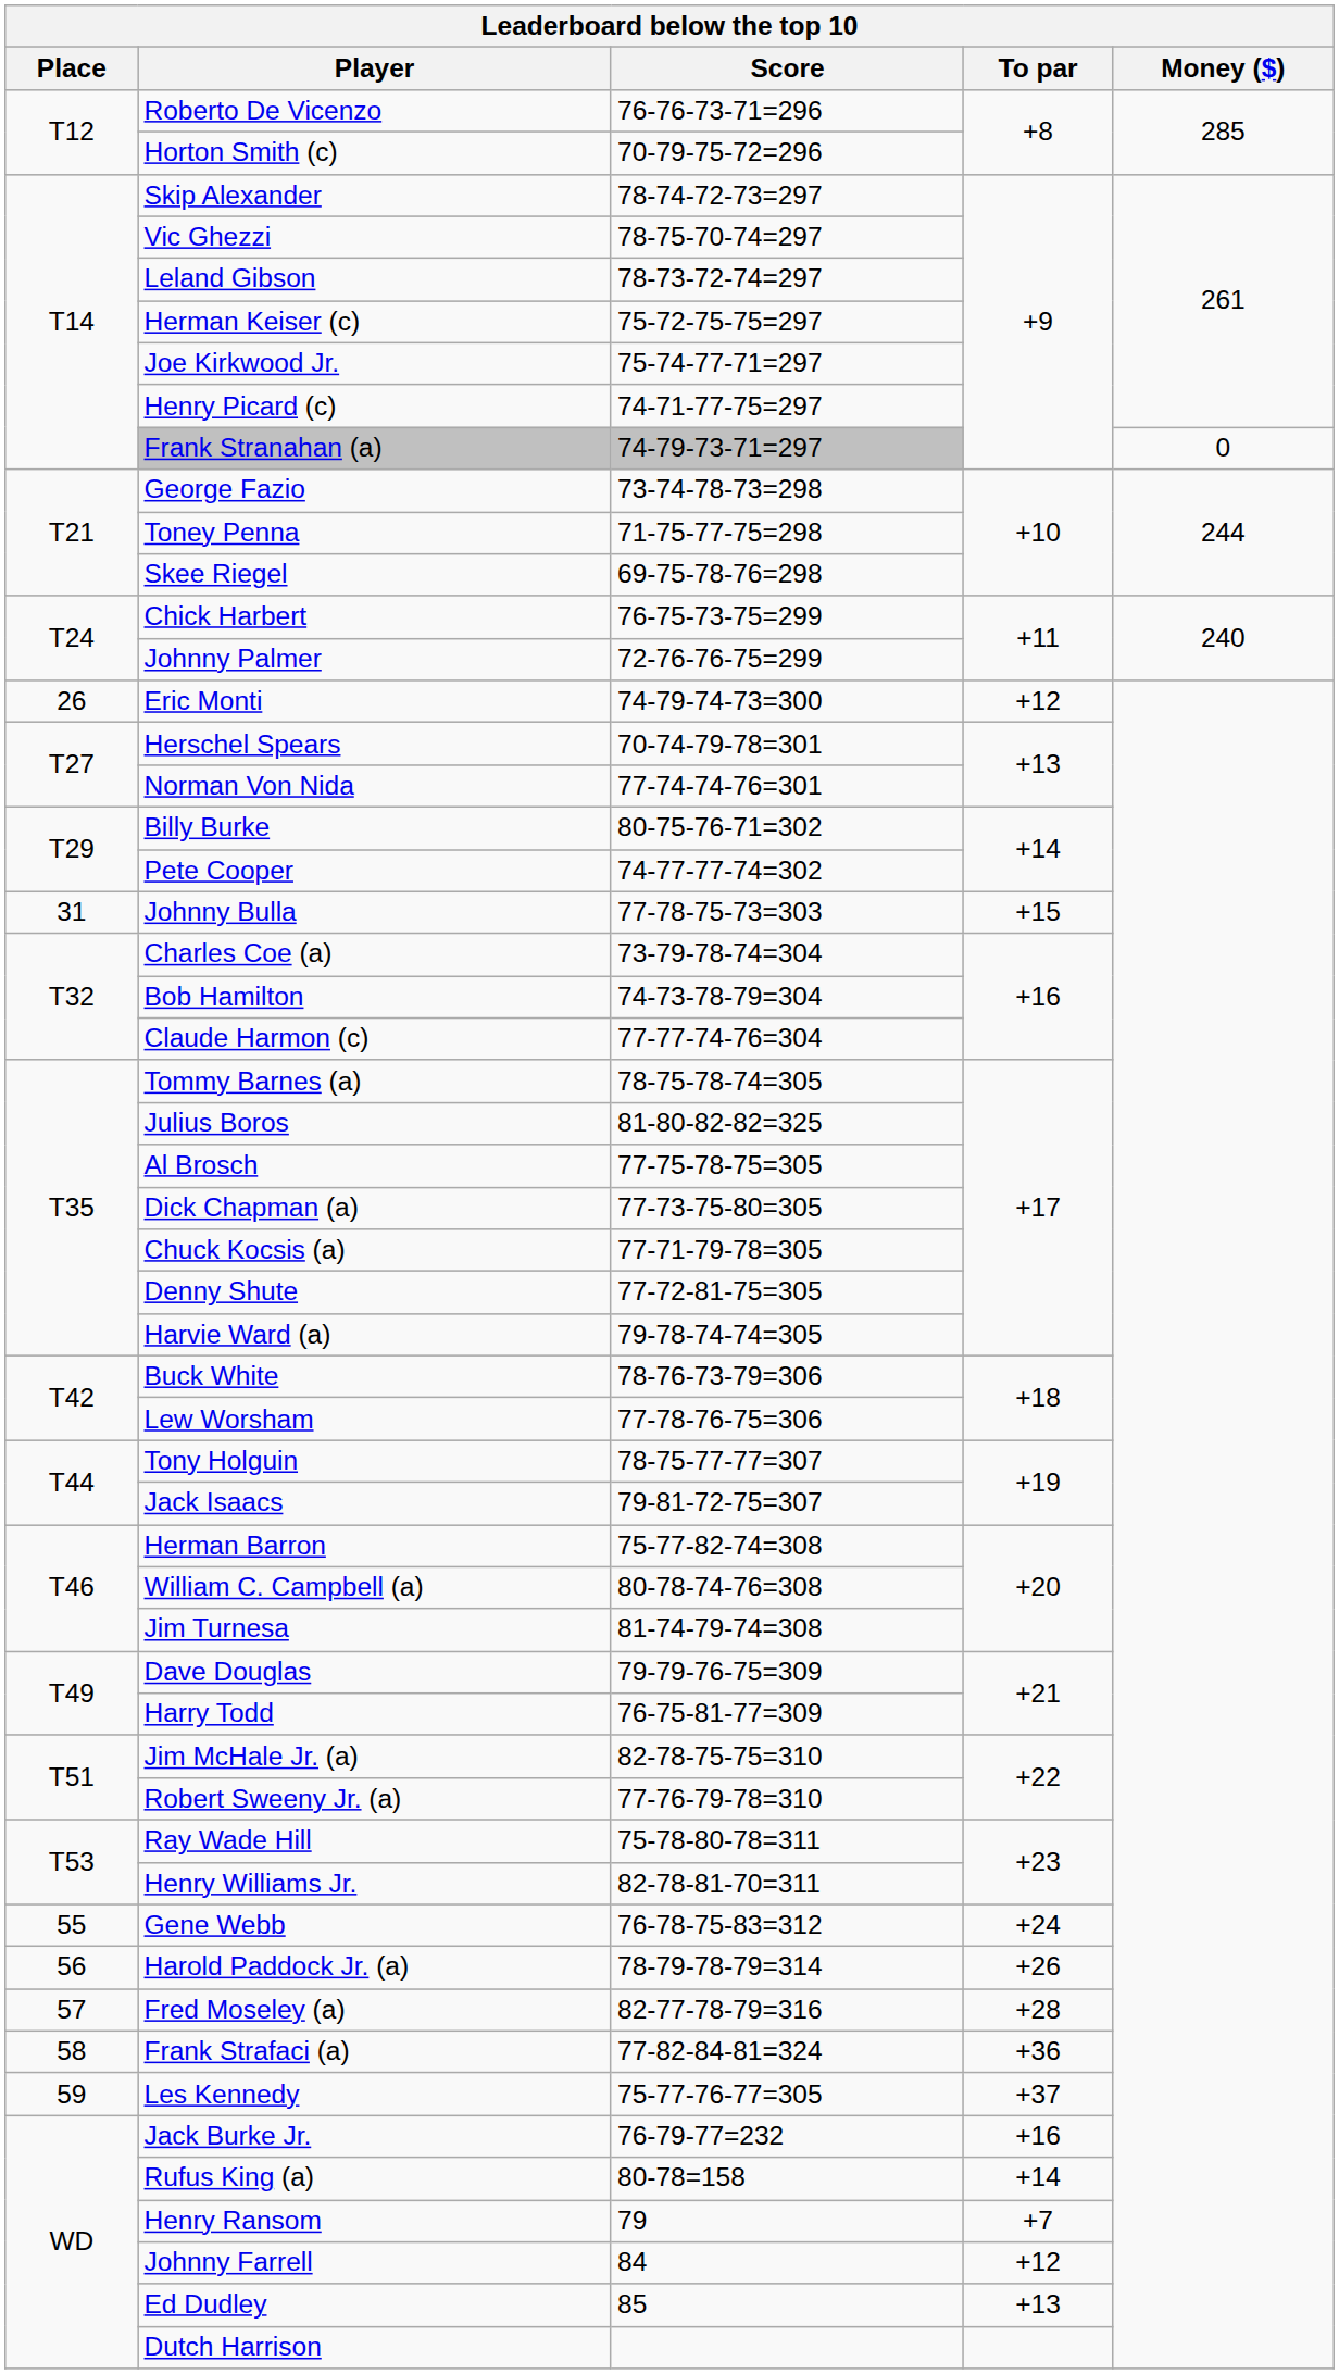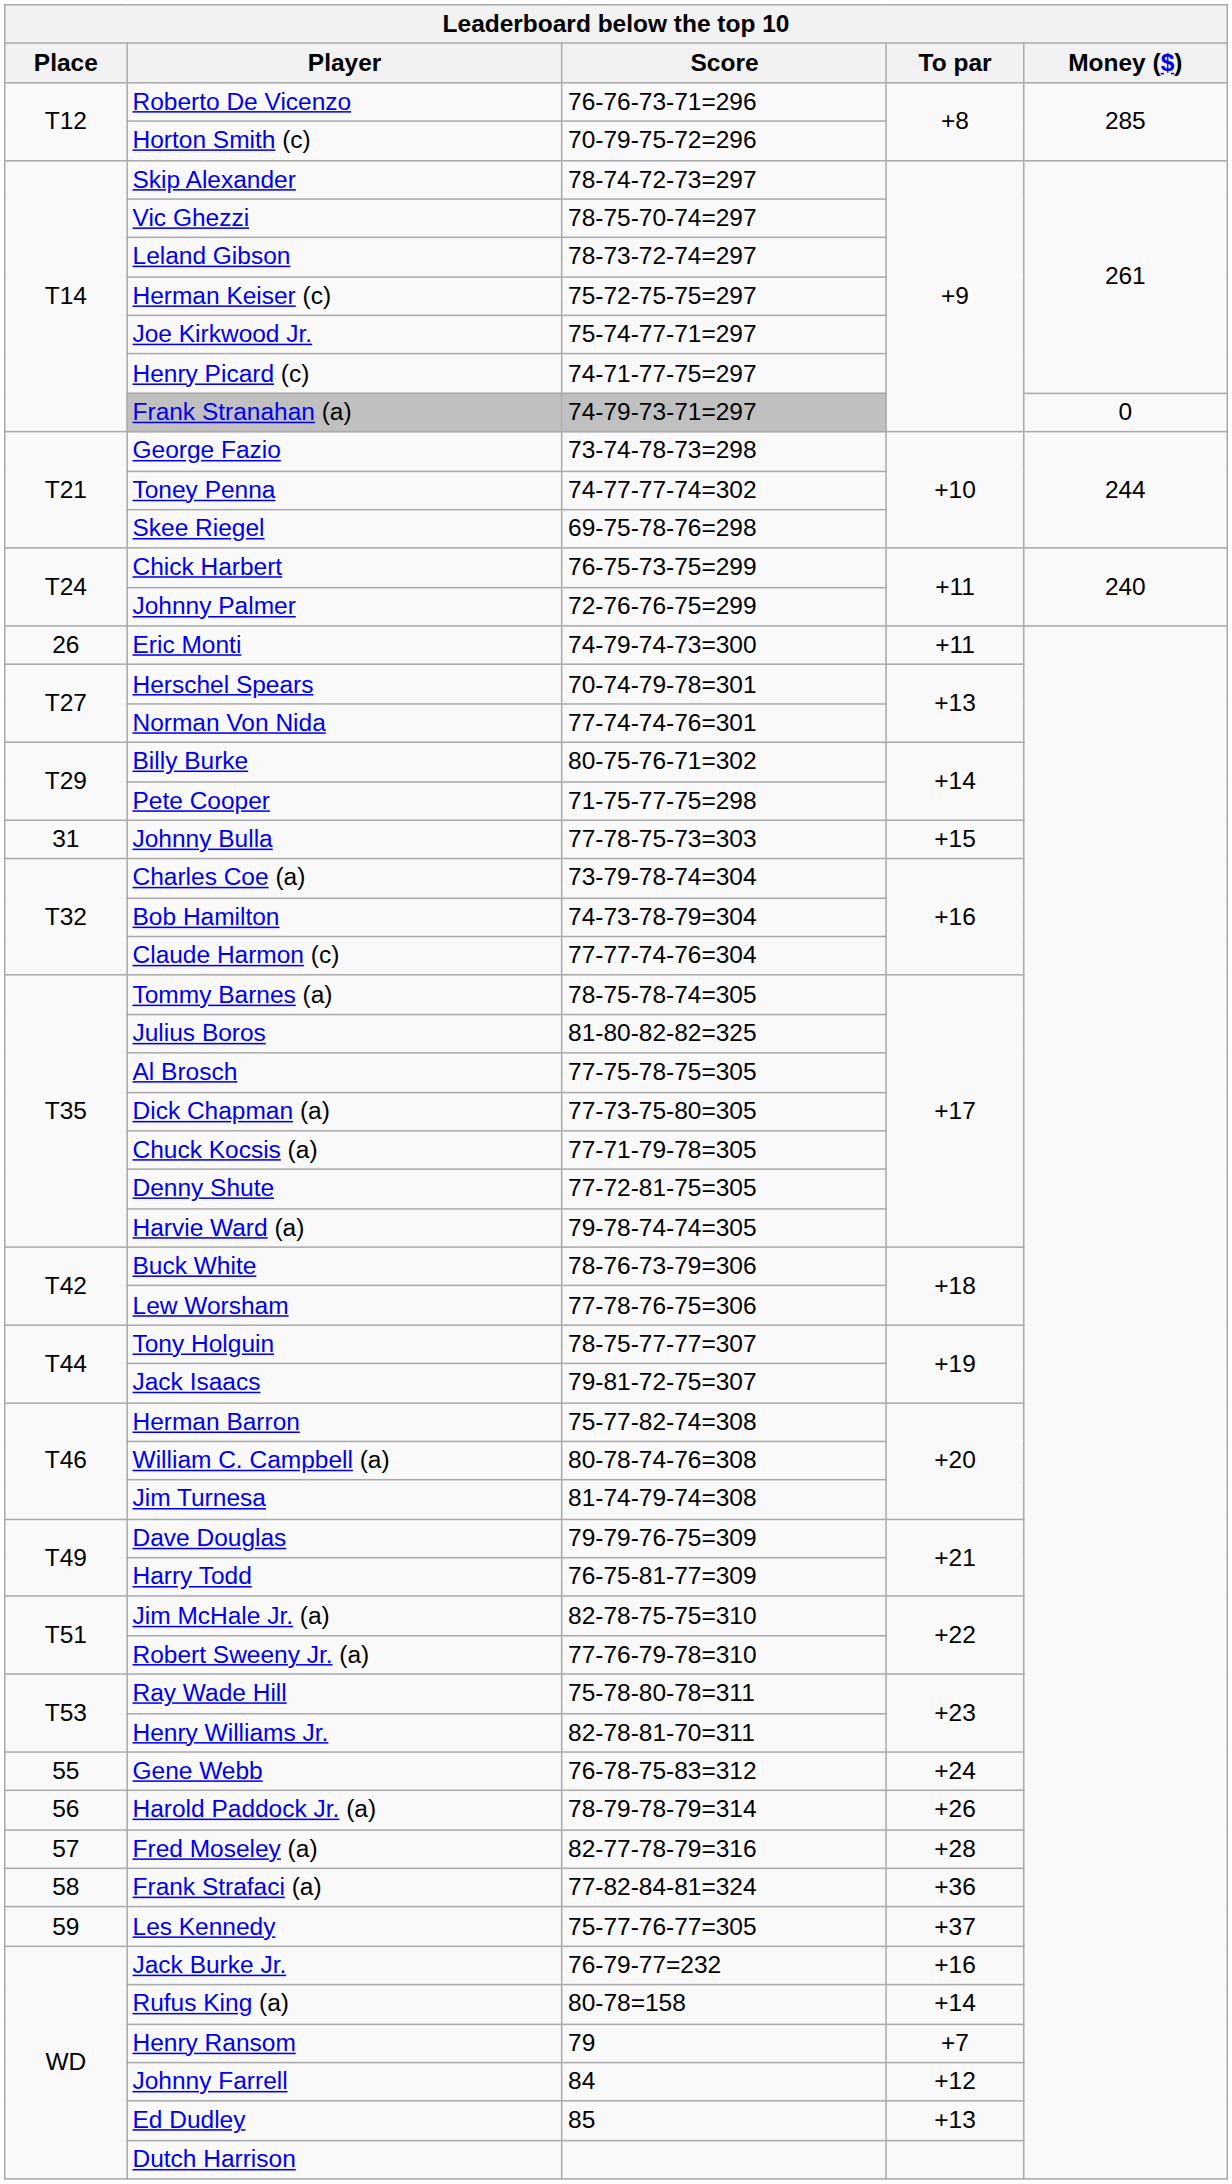 <table class="collapsible collapsed wikitable" style="width:50em; margin-top:-1px">
 <tr>
 <th scope="col" colspan="6">Leaderboard below the top 10</th>
 </tr>
 <tr>
 <th>Place</th>
 <th>Player</th>
 <th>Score</th>
 <th>To par</th>
 <th>Money (<a href='#'>$</a>)</th>
 </tr>
 <tr>
 <td rowspan=2 align=center>T12</td>
 <td> <a href='#'>Roberto De Vicenzo</a></td>
 <td>76-76-73-71=296</td>
 <td rowspan=2 align=center>+8</td>
 <td rowspan=2 align=center>285</td>
 </tr>
 <tr>
 <td> <a href='#'>Horton Smith</a> (c)</td>
 <td>70-79-75-72=296</td>
 </tr>
 <tr>
 <td rowspan=7 align=center>T14</td>
 <td> <a href='#'>Skip Alexander</a></td>
 <td>78-74-72-73=297</td>
 <td rowspan=7 align=center>+9</td>
 <td rowspan=6 align=center>261</td>
 </tr>
 <tr>
 <td> <a href='#'>Vic Ghezzi</a></td>
 <td>78-75-70-74=297</td>
 </tr>
 <tr>
 <td> <a href='#'>Leland Gibson</a></td>
 <td>78-73-72-74=297</td>
 </tr>
 <tr>
 <td> <a href='#'>Herman Keiser</a> (c)</td>
 <td>75-72-75-75=297</td>
 </tr>
 <tr>
 <td> <a href='#'>Joe Kirkwood Jr.</a></td>
 <td>75-74-77-71=297</td>
 </tr>
 <tr>
 <td> <a href='#'>Henry Picard</a> (c)</td>
 <td>74-71-77-75=297</td>
 </tr>
 <tr>
 <td style="background:silver"> <a href='#'>Frank Stranahan</a> (a)</td>
 <td style="background:silver">74-79-73-71=297</td>
 <td align=center>0</td>
 </tr>
 <tr>
 <td rowspan=3 align=center>T21</td>
 <td> <a href='#'>George Fazio</a></td>
 <td>73-74-78-73=298</td>
 <td rowspan=3 align=center>+10</td>
 <td rowspan=3 align=center>244</td>
 </tr>
 <tr>
 <td> <a href='#'>Toney Penna</a></td>
-<td>71-75-77-75=298</td>
+<td>74-77-77-74=302</td>
 </tr>
 <tr>
 <td> <a href='#'>Skee Riegel</a></td>
 <td>69-75-78-76=298</td>
 </tr>
 <tr>
 <td rowspan=2 align=center>T24</td>
 <td> <a href='#'>Chick Harbert</a></td>
 <td>76-75-73-75=299</td>
 <td rowspan=2 align=center>+11</td>
 <td rowspan=2 align=center>240</td>
 </tr>
 <tr>
 <td> <a href='#'>Johnny Palmer</a></td>
 <td>72-76-76-75=299</td>
 </tr>
 <tr>
 <td align=center>26</td>
 <td> <a href='#'>Eric Monti</a></td>
 <td>74-79-74-73=300</td>
-<td align=center>+12</td>
+<td align=center>+11</td>
 <td rowspan=40 align=center></td>
 </tr>
 <tr>
 <td rowspan=2 align=center>T27</td>
 <td> <a href='#'>Herschel Spears</a></td>
 <td>70-74-79-78=301</td>
 <td rowspan=2 align=center>+13</td>
 </tr>
 <tr>
 <td> <a href='#'>Norman Von Nida</a></td>
 <td>77-74-74-76=301</td>
 </tr>
 <tr>
 <td rowspan=2 align=center>T29</td>
 <td> <a href='#'>Billy Burke</a></td>
 <td>80-75-76-71=302</td>
 <td rowspan=2 align=center>+14</td>
 </tr>
 <tr>
 <td> <a href='#'>Pete Cooper</a></td>
-<td>74-77-77-74=302</td>
+<td>71-75-77-75=298</td>
 </tr>
 <tr>
 <td align=center>31</td>
 <td> <a href='#'>Johnny Bulla</a></td>
 <td>77-78-75-73=303</td>
 <td align=center>+15</td>
 </tr>
 <tr>
 <td rowspan=3 align=center>T32</td>
 <td> <a href='#'>Charles Coe</a> (a)</td>
 <td>73-79-78-74=304</td>
 <td rowspan=3 align=center>+16</td>
 </tr>
 <tr>
 <td> <a href='#'>Bob Hamilton</a></td>
 <td>74-73-78-79=304</td>
 </tr>
 <tr>
 <td> <a href='#'>Claude Harmon</a> (c)</td>
 <td>77-77-74-76=304</td>
 </tr>
 <tr>
 <td rowspan=7 align=center>T35</td>
 <td> <a href='#'>Tommy Barnes</a> (a)</td>
 <td>78-75-78-74=305</td>
 <td rowspan=7 align=center>+17</td>
 </tr>
 <tr>
 <td> <a href='#'>Julius Boros</a></td>
 <td>81-80-82-82=325</td>
 </tr>
 <tr>
 <td> <a href='#'>Al Brosch</a></td>
 <td>77-75-78-75=305</td>
 </tr>
 <tr>
 <td> <a href='#'>Dick Chapman</a> (a)</td>
 <td>77-73-75-80=305</td>
 </tr>
 <tr>
 <td> <a href='#'>Chuck Kocsis</a> (a)</td>
 <td>77-71-79-78=305</td>
 </tr>
 <tr>
 <td> <a href='#'>Denny Shute</a></td>
 <td>77-72-81-75=305</td>
 </tr>
 <tr>
 <td> <a href='#'>Harvie Ward</a> (a)</td>
 <td>79-78-74-74=305</td>
 </tr>
 <tr>
 <td rowspan=2 align=center>T42</td>
 <td> <a href='#'>Buck White</a></td>
 <td>78-76-73-79=306</td>
 <td rowspan=2 align=center>+18</td>
 </tr>
 <tr>
 <td> <a href='#'>Lew Worsham</a></td>
 <td>77-78-76-75=306</td>
 </tr>
 <tr>
 <td rowspan=2 align=center>T44</td>
 <td> <a href='#'>Tony Holguin</a></td>
 <td>78-75-77-77=307</td>
 <td rowspan=2 align=center>+19</td>
 </tr>
 <tr>
 <td> <a href='#'>Jack Isaacs</a></td>
 <td>79-81-72-75=307</td>
 </tr>
 <tr>
 <td rowspan=3 align=center>T46</td>
 <td> <a href='#'>Herman Barron</a></td>
 <td>75-77-82-74=308</td>
 <td rowspan=3 align=center>+20</td>
 </tr>
 <tr>
 <td> <a href='#'>William C. Campbell</a> (a)</td>
 <td>80-78-74-76=308</td>
 </tr>
 <tr>
 <td> <a href='#'>Jim Turnesa</a></td>
 <td>81-74-79-74=308</td>
 </tr>
 <tr>
 <td rowspan=2 align=center>T49</td>
 <td> <a href='#'>Dave Douglas</a></td>
 <td>79-79-76-75=309</td>
 <td rowspan=2 align=center>+21</td>
 </tr>
 <tr>
 <td> <a href='#'>Harry Todd</a></td>
 <td>76-75-81-77=309</td>
 </tr>
 <tr>
 <td rowspan=2 align=center>T51</td>
 <td> <a href='#'>Jim McHale Jr.</a> (a)</td>
 <td>82-78-75-75=310</td>
 <td rowspan=2 align=center>+22</td>
 </tr>
 <tr>
 <td> <a href='#'>Robert Sweeny Jr.</a> (a)</td>
 <td>77-76-79-78=310</td>
 </tr>
 <tr>
 <td rowspan=2 align=center>T53</td>
 <td> <a href='#'>Ray Wade Hill</a></td>
 <td>75-78-80-78=311</td>
 <td rowspan=2 align=center>+23</td>
 </tr>
 <tr>
 <td> <a href='#'>Henry Williams Jr.</a></td>
 <td>82-78-81-70=311</td>
 </tr>
 <tr>
 <td align=center>55</td>
 <td> <a href='#'>Gene Webb</a></td>
 <td>76-78-75-83=312</td>
 <td align=center>+24</td>
 </tr>
 <tr>
 <td align=center>56</td>
 <td> <a href='#'>Harold Paddock Jr.</a> (a)</td>
 <td>78-79-78-79=314</td>
 <td align=center>+26</td>
 </tr>
 <tr>
 <td align=center>57</td>
 <td> <a href='#'>Fred Moseley</a> (a)</td>
 <td>82-77-78-79=316</td>
 <td align=center>+28</td>
 </tr>
 <tr>
 <td align=center>58</td>
 <td> <a href='#'>Frank Strafaci</a> (a)</td>
 <td>77-82-84-81=324</td>
 <td align=center>+36</td>
 </tr>
 <tr>
 <td align=center>59</td>
 <td> <a href='#'>Les Kennedy</a></td>
 <td>75-77-76-77=305</td>
 <td align=center>+37</td>
 </tr>
 <tr>
 <td rowspan=6 align=center>WD</td>
 <td> <a href='#'>Jack Burke Jr.</a></td>
 <td>76-79-77=232</td>
 <td align=center>+16</td>
 </tr>
 <tr>
 <td> <a href='#'>Rufus King</a> (a)</td>
 <td>80-78=158</td>
 <td align=center>+14</td>
 </tr>
 <tr>
 <td> <a href='#'>Henry Ransom</a></td>
 <td>79</td>
 <td align=center>+7</td>
 </tr>
 <tr>
 <td> <a href='#'>Johnny Farrell</a></td>
 <td>84</td>
 <td align=center>+12</td>
 </tr>
 <tr>
 <td> <a href='#'>Ed Dudley</a></td>
 <td>85</td>
 <td align=center>+13</td>
 </tr>
 <tr>
 <td> <a href='#'>Dutch Harrison</a></td>
 <td></td>
 <td align=center></td>
 </tr>
 </table>
